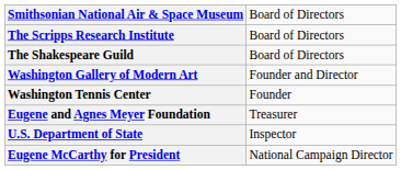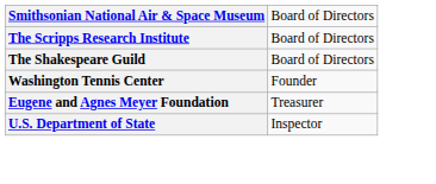 <table class="wikitable">
 <tr>
 <th style="text-align: left"><a href='#'>Smithsonian National Air & Space Museum</a></th>
 <td>Board of Directors</td>
 </tr>
 <tr>
 <th style="text-align: left"><a href='#'>The Scripps Research Institute</a></th>
 <td>Board of Directors</td>
 </tr>
 <tr>
 <th style="text-align: left">The Shakespeare Guild</th>
 <td>Board of Directors</td>
 </tr>
 <tr>
-<th style="text-align: left"><a href='#'>Washington Gallery of Modern Art</a></th>
-<td>Founder and Director</td>
-</tr>
-<tr>
 <th style="text-align: left">Washington Tennis Center</th>
 <td>Founder</td>
 </tr>
 <tr>
 <th style="text-align: left"><a href='#'>Eugene</a> and <a href='#'>Agnes Meyer</a> Foundation</th>
 <td>Treasurer</td>
 </tr>
 <tr>
 <th style="text-align: left"><a href='#'>U.S. Department of State</a></th>
 <td>Inspector</td>
 </tr>
-<tr>
-<th style="text-align: left"><a href='#'>Eugene McCarthy</a> for <a href='#'>President</a></th>
-<td>National Campaign Director</td>
-</tr>
 </table>
